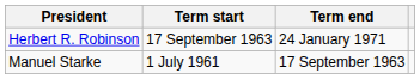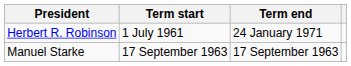 <table class="wikitable">
 <tr>
 <th>President</th>
 <th>Term start</th>
 <th>Term end</th>
 <th></th>
 </tr>
 <tr>
 <td><a href='#'>Herbert R. Robinson</a></td>
-<td>17 September 1963</td>
+<td>1 July 1961</td>
 <td>24 January 1971</td>
 </tr>
 <tr>
 <td>Manuel Starke</td>
-<td>1 July 1961</td>
+<td>17 September 1963</td>
 <td>17 September 1963</td>
 <td></td>
 </tr>
 </table>
